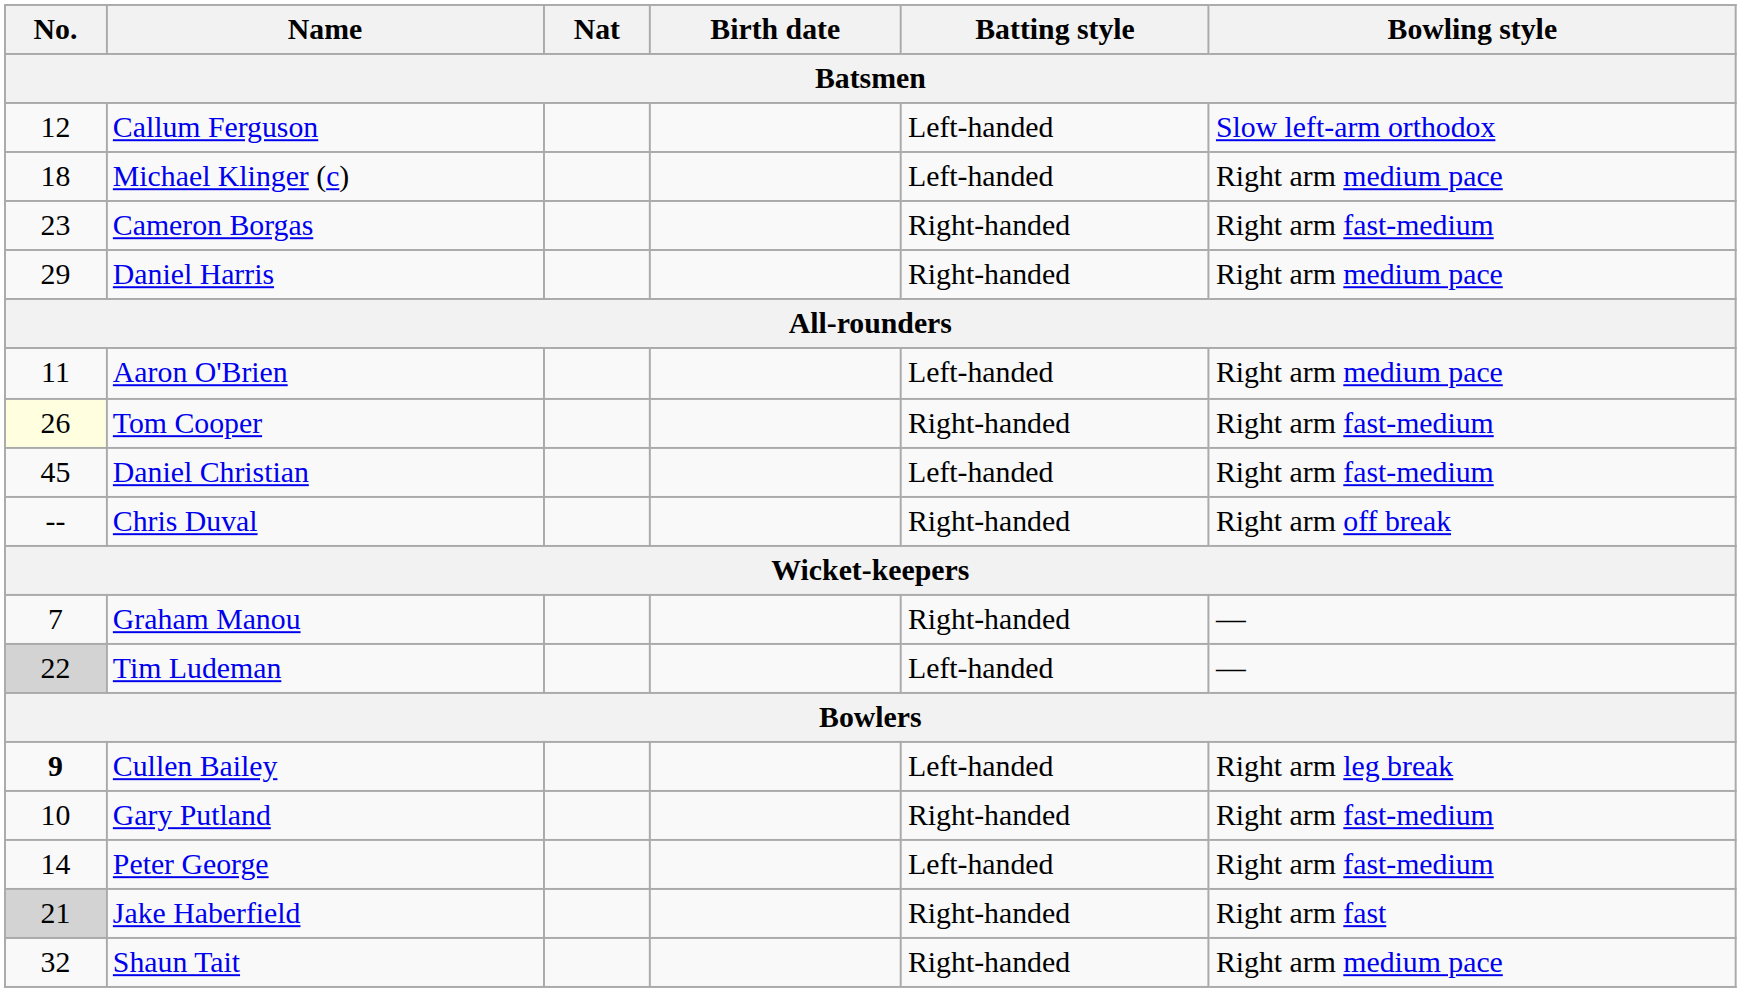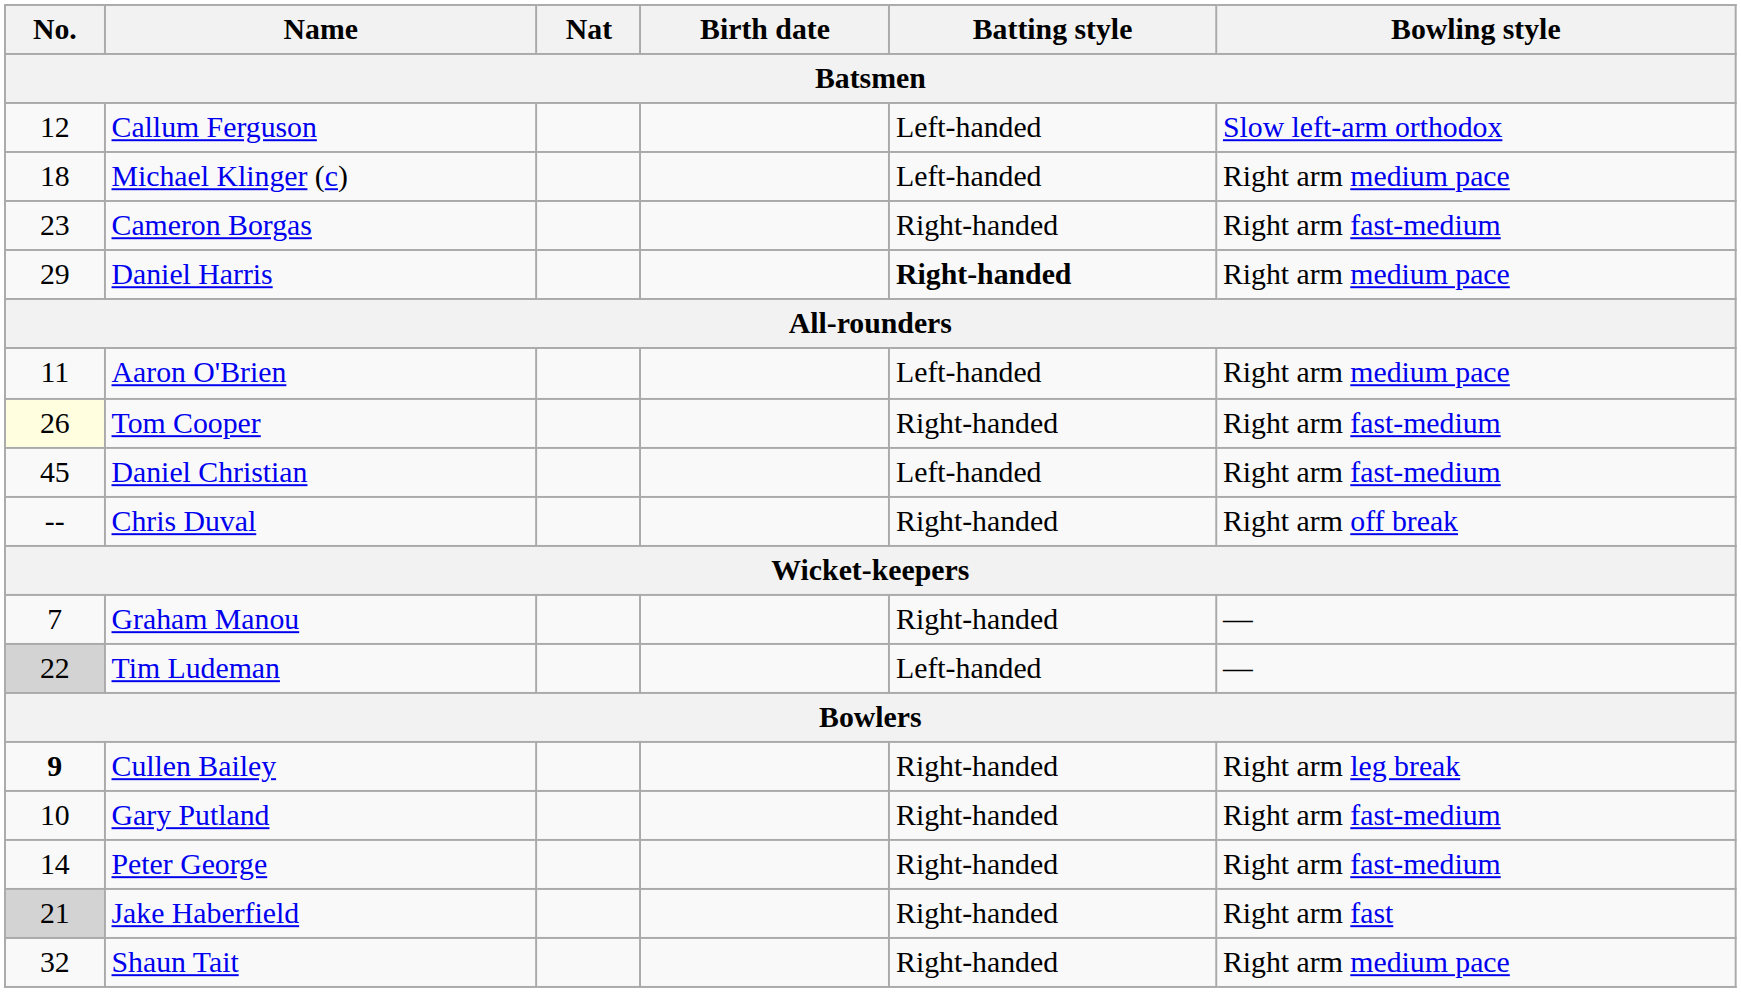 <table class="wikitable" style="font-size:95%;" width="100%">
 <tr>
 <th>No.</th>
 <th>Name</th>
 <th>Nat</th>
 <th>Birth date</th>
 <th>Batting style</th>
 <th>Bowling style</th>
 </tr>
 <tr>
 <th colspan="6">Batsmen</th>
 </tr>
 <tr>
 <td style="text-align:center">12</td>
 <td><a href='#'>Callum Ferguson</a></td>
 <td style="text-align:center"></td>
 <td></td>
 <td>Left-handed</td>
 <td><a href='#'>Slow left-arm orthodox</a></td>
 </tr>
 <tr>
 <td style="text-align:center">18</td>
 <td><a href='#'>Michael Klinger</a> (<a href='#'>c</a>)</td>
 <td style="text-align:center"></td>
 <td></td>
 <td>Left-handed</td>
 <td>Right arm <a href='#'>medium pace</a></td>
 </tr>
 <tr>
 <td style="text-align:center">23</td>
 <td><a href='#'>Cameron Borgas</a></td>
 <td style="text-align:center"></td>
 <td></td>
 <td>Right-handed</td>
 <td>Right arm <a href='#'>fast-medium</a></td>
 </tr>
 <tr>
 <td style="text-align:center">29</td>
 <td><a href='#'>Daniel Harris</a></td>
 <td style="text-align:center"></td>
 <td></td>
-<td>Right-handed</td>
+<td><strong>Right-handed</strong></td>
 <td>Right arm <a href='#'>medium pace</a></td>
 </tr>
 <tr>
 <th colspan="6">All-rounders</th>
 </tr>
 <tr>
 <td style="text-align:center">11</td>
 <td><a href='#'>Aaron O'Brien</a></td>
 <td style="text-align:center"></td>
 <td></td>
 <td>Left-handed</td>
 <td>Right arm <a href='#'>medium pace</a></td>
 </tr>
 <tr>
 <td style="background: lightyellow; text-align:center">26</td>
 <td><a href='#'>Tom Cooper</a></td>
 <td style="text-align:center"> </td>
 <td></td>
 <td>Right-handed</td>
 <td>Right arm <a href='#'>fast-medium</a></td>
 </tr>
 <tr>
 <td style="text-align:center">45</td>
 <td><a href='#'>Daniel Christian</a></td>
 <td style="text-align:center"></td>
 <td></td>
 <td>Left-handed</td>
 <td>Right arm <a href='#'>fast-medium</a></td>
 </tr>
 <tr>
 <td style="text-align:center">--</td>
 <td><a href='#'>Chris Duval</a></td>
 <td style="text-align:center"></td>
 <td></td>
 <td>Right-handed</td>
 <td>Right arm <a href='#'>off break</a></td>
 </tr>
 <tr>
 <th colspan="6">Wicket-keepers</th>
 </tr>
 <tr>
 <td style="text-align:center">7</td>
 <td><a href='#'>Graham Manou</a></td>
 <td style="text-align:center"></td>
 <td></td>
 <td>Right-handed</td>
 <td>—</td>
 </tr>
 <tr>
 <td style="background: lightgrey; text-align:center">22</td>
 <td><a href='#'>Tim Ludeman</a></td>
 <td style="text-align:center"></td>
 <td></td>
 <td>Left-handed</td>
 <td>—</td>
 </tr>
 <tr>
 <th colspan="6">Bowlers</th>
 </tr>
 <tr>
 <td style="text-align:center"><strong>9</strong></td>
 <td><a href='#'>Cullen Bailey</a></td>
 <td style="text-align:center"></td>
 <td></td>
-<td>Left-handed</td>
+<td>Right-handed</td>
 <td>Right arm <a href='#'>leg break</a></td>
 </tr>
 <tr>
 <td style="text-align:center">10</td>
 <td><a href='#'>Gary Putland</a></td>
 <td style="text-align:center"></td>
 <td></td>
 <td>Right-handed</td>
 <td>Right arm <a href='#'>fast-medium</a></td>
 </tr>
 <tr>
 <td style="text-align:center">14</td>
 <td><a href='#'>Peter George</a></td>
 <td style="text-align:center"></td>
 <td></td>
-<td>Left-handed</td>
+<td>Right-handed</td>
 <td>Right arm <a href='#'>fast-medium</a></td>
 </tr>
 <tr>
 <td style="background: lightgrey; text-align:center">21</td>
 <td><a href='#'>Jake Haberfield</a></td>
 <td style="text-align:center"></td>
 <td></td>
 <td>Right-handed</td>
 <td>Right arm <a href='#'>fast</a></td>
 </tr>
 <tr>
 <td style="text-align:center">32</td>
 <td><a href='#'>Shaun Tait</a></td>
 <td style="text-align:center"></td>
 <td></td>
 <td>Right-handed</td>
 <td>Right arm <a href='#'>medium pace</a></td>
 </tr>
 </table>
